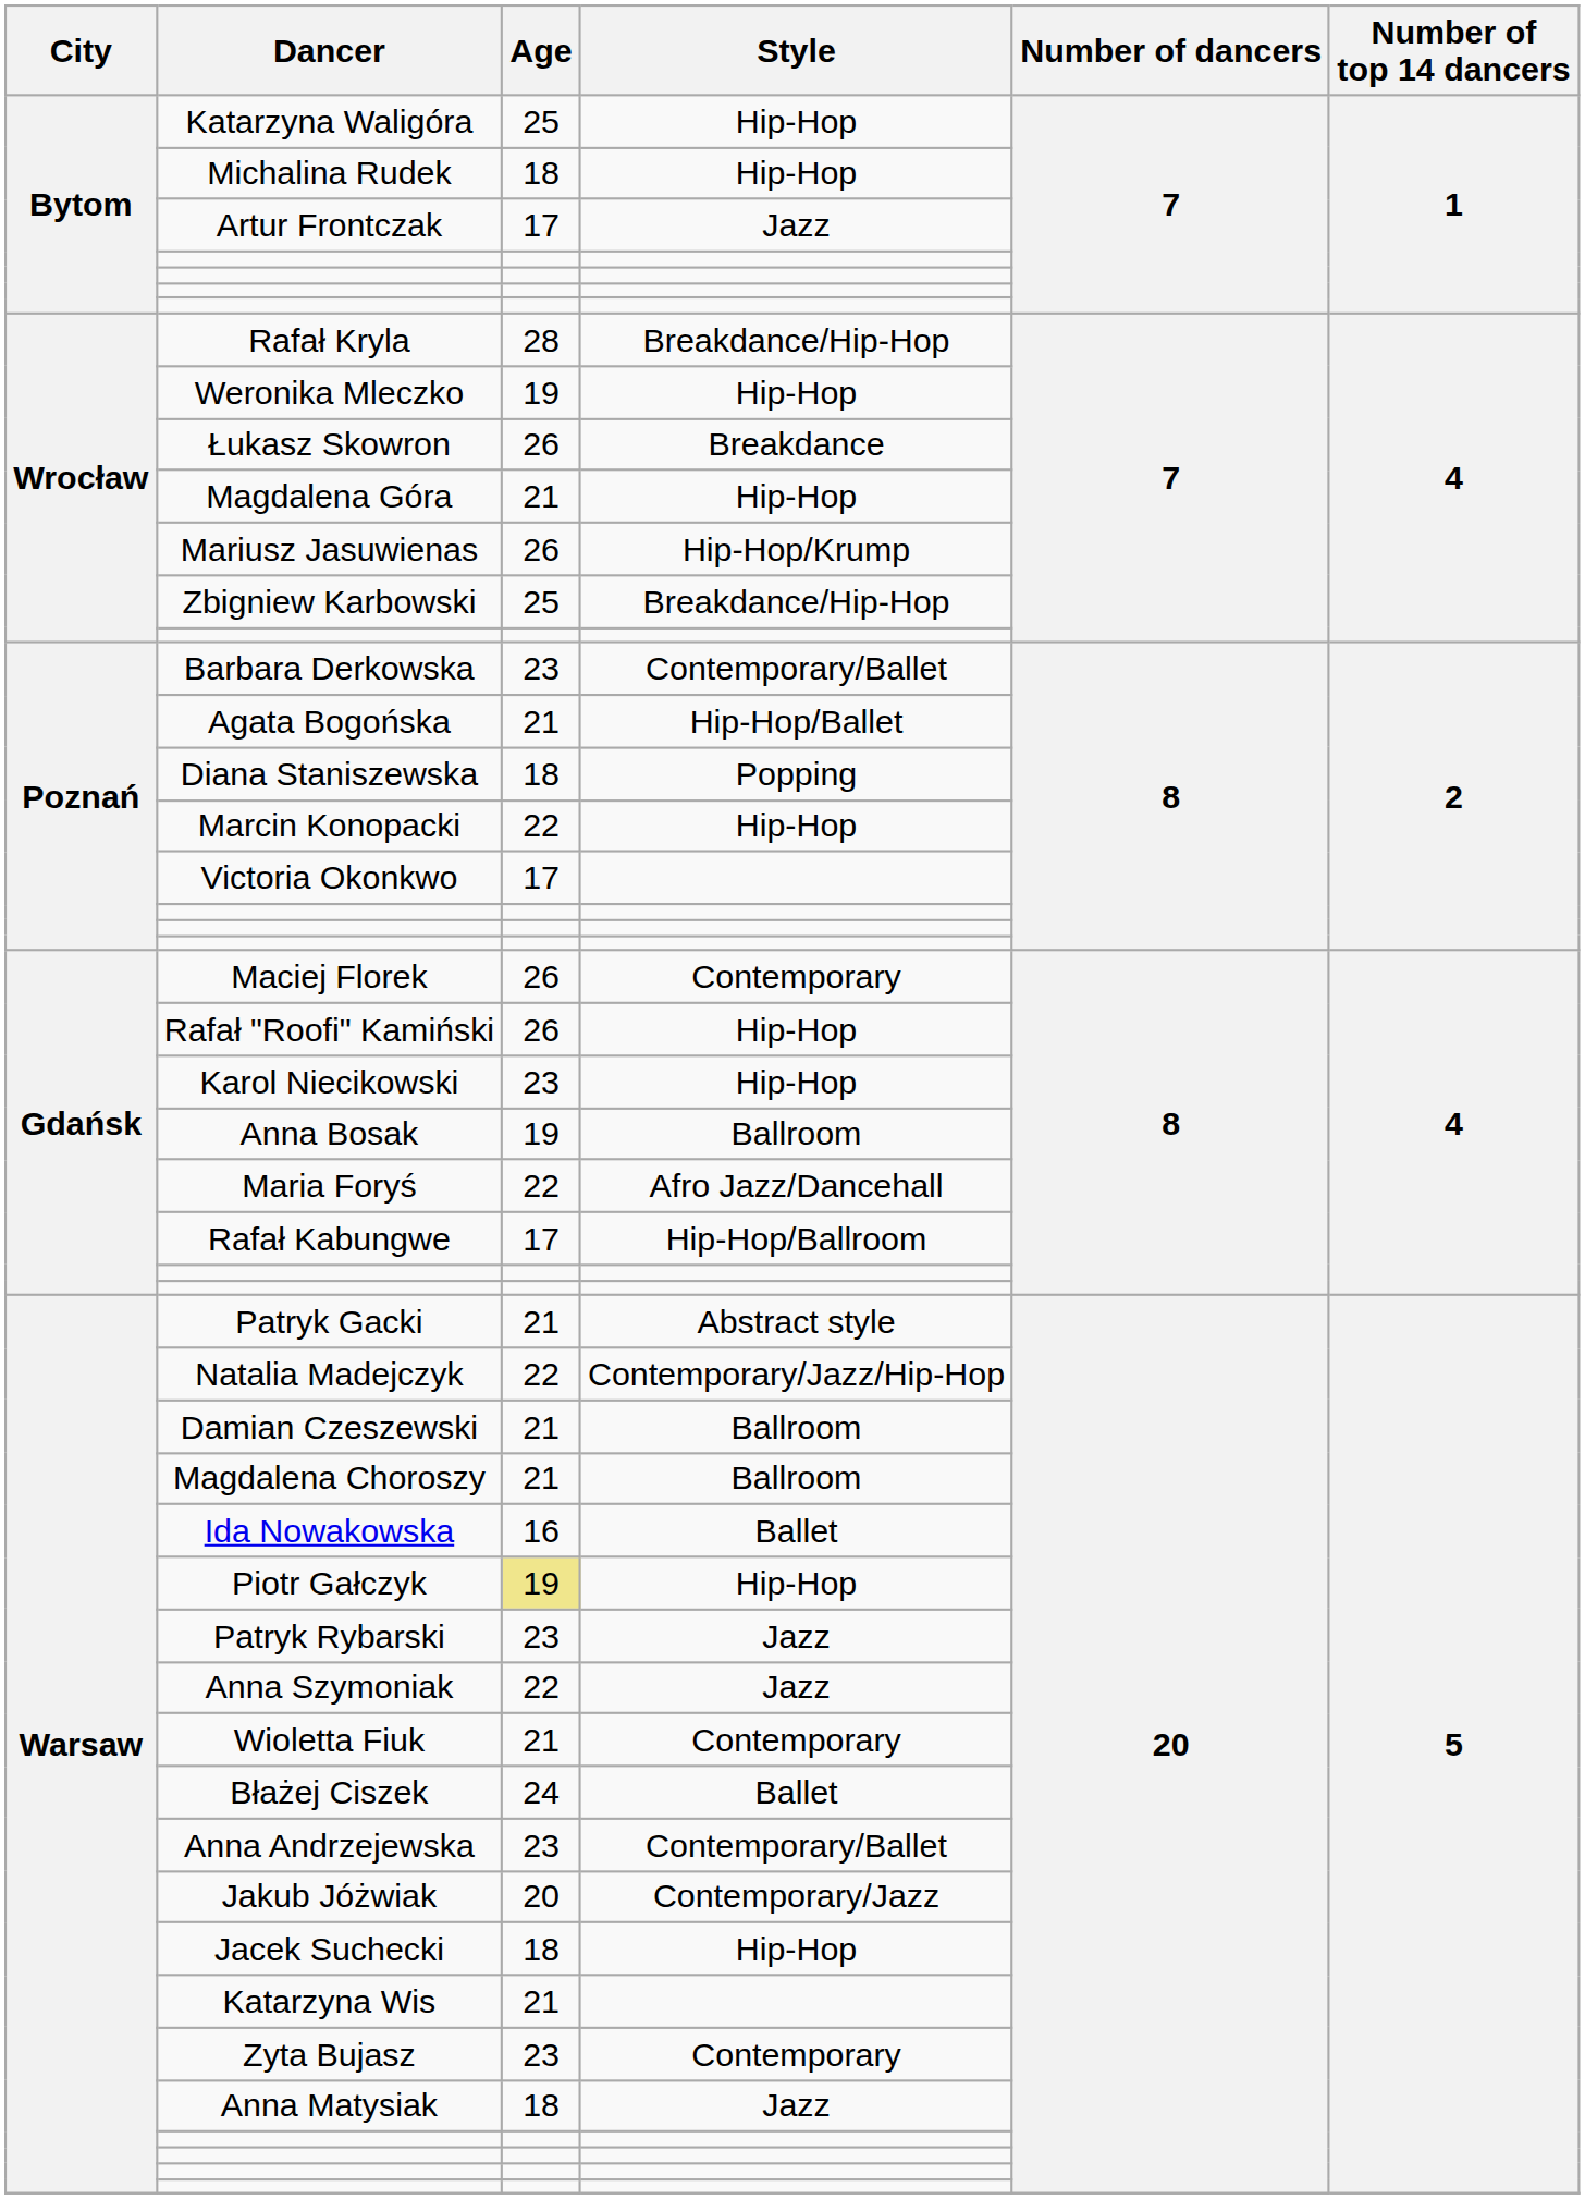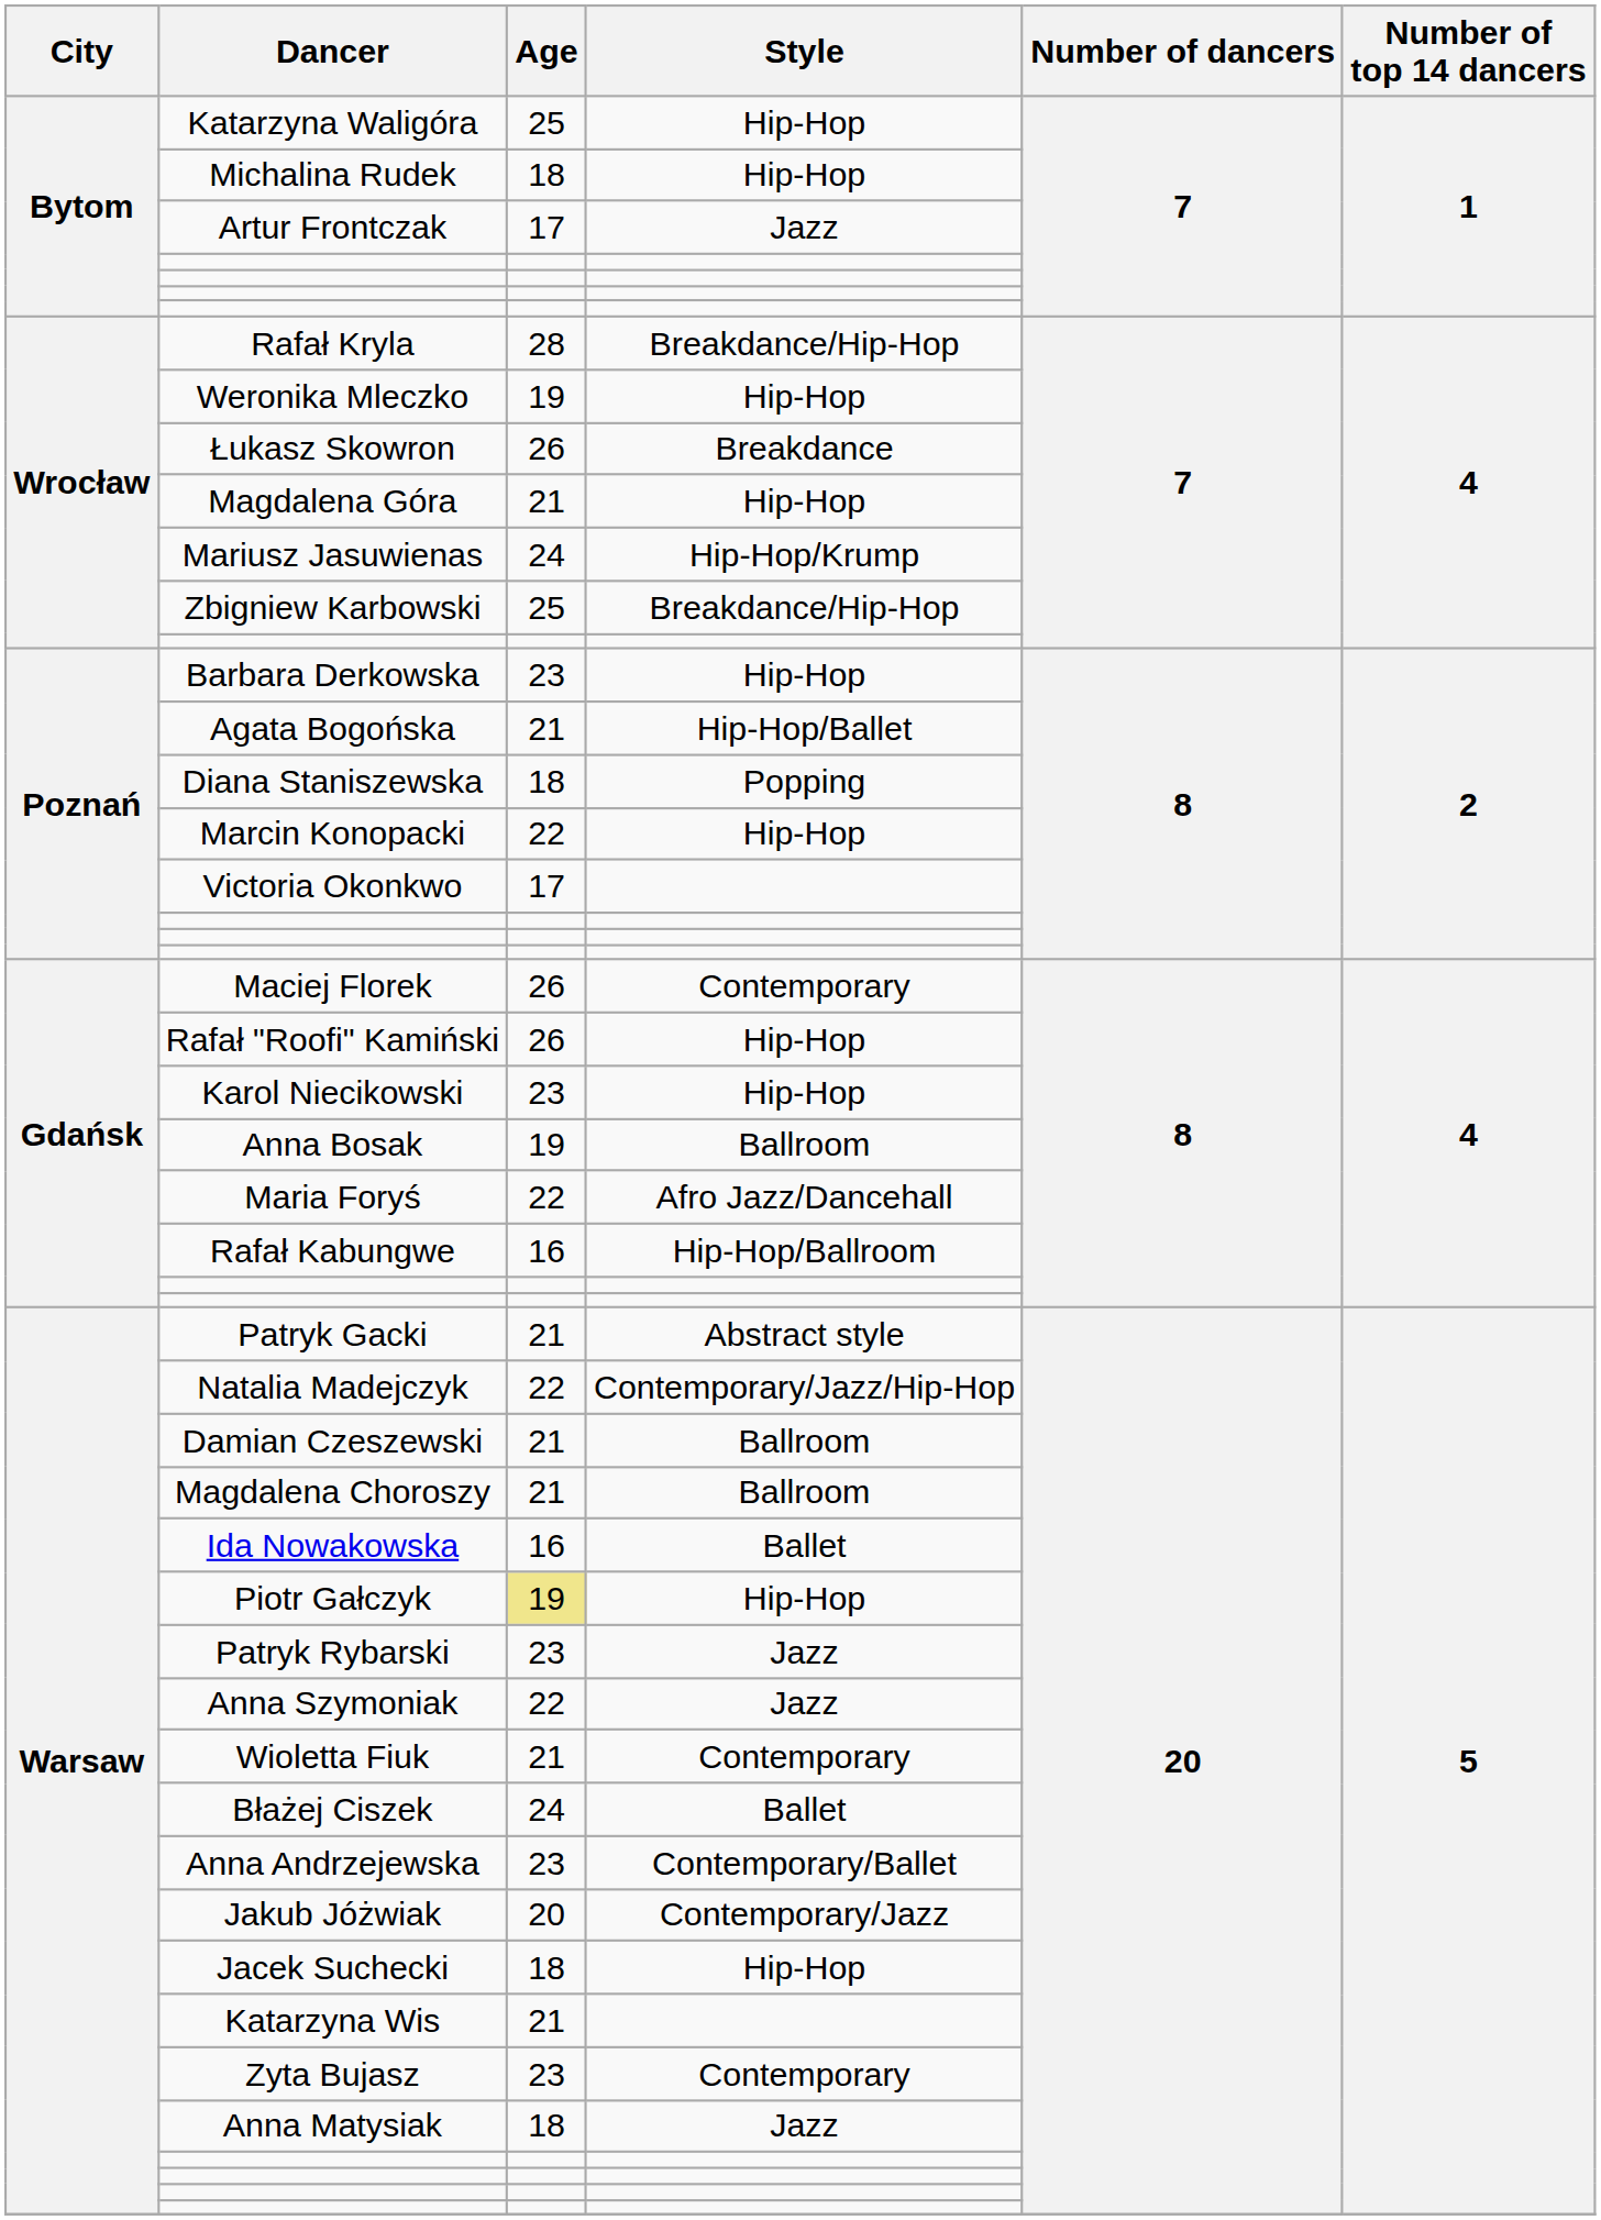 <table class="wikitable" style="font-size:90%; text-align:center">
 <tr>
 <th>City</th>
 <th>Dancer</th>
 <th>Age</th>
 <th>Style</th>
 <th>Number of dancers</th>
 <th>Number of<br>top 14 dancers</th>
 </tr>
 <tr>
 <th rowspan="7">Bytom</th>
 <td>Katarzyna Waligóra</td>
 <td>25</td>
 <td>Hip-Hop</td>
 <th rowspan="7">7</th>
 <th rowspan="7">1</th>
 </tr>
 <tr>
 <td>Michalina Rudek</td>
 <td>18</td>
 <td>Hip-Hop</td>
 </tr>
 <tr>
 <td>Artur Frontczak</td>
 <td>17</td>
 <td>Jazz</td>
 </tr>
 <tr>
 <td></td>
 <td></td>
 <td></td>
 </tr>
 <tr>
 <td></td>
 <td></td>
 <td></td>
 </tr>
 <tr>
 <td></td>
 <td></td>
 <td></td>
 </tr>
 <tr>
 <td></td>
 <td></td>
 <td></td>
 </tr>
 <tr>
 <th rowspan="7">Wrocław</th>
 <td>Rafał Kryla</td>
 <td>28</td>
 <td>Breakdance/Hip-Hop</td>
 <th rowspan="7">7</th>
 <th rowspan="7">4</th>
 </tr>
 <tr>
 <td>Weronika Mleczko</td>
 <td>19</td>
 <td>Hip-Hop</td>
 </tr>
 <tr>
 <td>Łukasz Skowron</td>
 <td>26</td>
 <td>Breakdance</td>
 </tr>
 <tr>
 <td>Magdalena Góra</td>
 <td>21</td>
 <td>Hip-Hop</td>
 </tr>
 <tr>
 <td>Mariusz Jasuwienas</td>
-<td>26</td>
+<td>24</td>
 <td>Hip-Hop/Krump</td>
 </tr>
 <tr>
 <td>Zbigniew Karbowski</td>
 <td>25</td>
 <td>Breakdance/Hip-Hop</td>
 </tr>
 <tr>
 <td></td>
 <td></td>
 <td></td>
 </tr>
 <tr>
 <th rowspan="8">Poznań</th>
 <td>Barbara Derkowska</td>
 <td>23</td>
-<td>Contemporary/Ballet</td>
+<td>Hip-Hop</td>
 <th rowspan="8">8</th>
 <th rowspan="8">2</th>
 </tr>
 <tr>
 <td>Agata Bogońska</td>
 <td>21</td>
 <td>Hip-Hop/Ballet</td>
 </tr>
 <tr>
 <td>Diana Staniszewska</td>
 <td>18</td>
 <td>Popping</td>
 </tr>
 <tr>
 <td>Marcin Konopacki</td>
 <td>22</td>
 <td>Hip-Hop</td>
 </tr>
 <tr>
 <td>Victoria Okonkwo</td>
 <td>17</td>
 <td></td>
 </tr>
 <tr>
 <td></td>
 <td></td>
 <td></td>
 </tr>
 <tr>
 <td></td>
 <td></td>
 <td></td>
 </tr>
 <tr>
 <td></td>
 <td></td>
 <td></td>
 </tr>
 <tr>
 <th rowspan="8">Gdańsk</th>
 <td>Maciej Florek</td>
 <td>26</td>
 <td>Contemporary</td>
 <th rowspan="8">8</th>
 <th rowspan="8">4</th>
 </tr>
 <tr>
 <td>Rafał "Roofi" Kamiński</td>
 <td>26</td>
 <td>Hip-Hop</td>
 </tr>
 <tr>
 <td>Karol Niecikowski</td>
 <td>23</td>
 <td>Hip-Hop</td>
 </tr>
 <tr>
 <td>Anna Bosak</td>
 <td>19</td>
 <td>Ballroom</td>
 </tr>
 <tr>
 <td>Maria Foryś</td>
 <td>22</td>
 <td>Afro Jazz/Dancehall</td>
 </tr>
 <tr>
 <td>Rafał Kabungwe</td>
-<td>17</td>
+<td>16</td>
 <td>Hip-Hop/Ballroom</td>
 </tr>
 <tr>
 <td></td>
 <td></td>
 <td></td>
 </tr>
 <tr>
 <td></td>
 <td></td>
 <td></td>
 </tr>
 <tr>
 <th rowspan="20">Warsaw</th>
 <td>Patryk Gacki</td>
 <td>21</td>
 <td>Abstract style</td>
 <th rowspan="20">20</th>
 <th rowspan="20">5</th>
 </tr>
 <tr>
 <td>Natalia Madejczyk</td>
 <td>22</td>
 <td>Contemporary/Jazz/Hip-Hop</td>
 </tr>
 <tr>
 <td>Damian Czeszewski</td>
 <td>21</td>
 <td>Ballroom</td>
 </tr>
 <tr>
 <td>Magdalena Choroszy</td>
 <td>21</td>
 <td>Ballroom</td>
 </tr>
 <tr>
 <td><a href='#'>Ida Nowakowska</a></td>
 <td>16</td>
 <td>Ballet</td>
 </tr>
 <tr>
 <td>Piotr Gałczyk</td>
 <td style="background: khaki;">19</td>
 <td>Hip-Hop</td>
 </tr>
 <tr>
 <td>Patryk Rybarski</td>
 <td>23</td>
 <td>Jazz</td>
 </tr>
 <tr>
 <td>Anna Szymoniak</td>
 <td>22</td>
 <td>Jazz</td>
 </tr>
 <tr>
 <td>Wioletta Fiuk</td>
 <td>21</td>
 <td>Contemporary</td>
 </tr>
 <tr>
 <td>Błażej Ciszek</td>
 <td>24</td>
 <td>Ballet</td>
 </tr>
 <tr>
 <td>Anna Andrzejewska</td>
 <td>23</td>
 <td>Contemporary/Ballet</td>
 </tr>
 <tr>
 <td>Jakub Jóżwiak</td>
 <td>20</td>
 <td>Contemporary/Jazz</td>
 </tr>
 <tr>
 <td>Jacek Suchecki</td>
 <td>18</td>
 <td>Hip-Hop</td>
 </tr>
 <tr>
 <td>Katarzyna Wis</td>
 <td>21</td>
 <td></td>
 </tr>
 <tr>
 <td>Zyta Bujasz</td>
 <td>23</td>
 <td>Contemporary</td>
 </tr>
 <tr>
 <td>Anna Matysiak</td>
 <td>18</td>
 <td>Jazz</td>
 </tr>
 <tr>
 <td></td>
 <td></td>
 <td></td>
 </tr>
 <tr>
 <td></td>
 <td></td>
 <td></td>
 </tr>
 <tr>
 <td></td>
 <td></td>
 <td></td>
 </tr>
 <tr>
 <td></td>
 <td></td>
 <td></td>
 </tr>
 <tr>
 </tr>
 </table>
